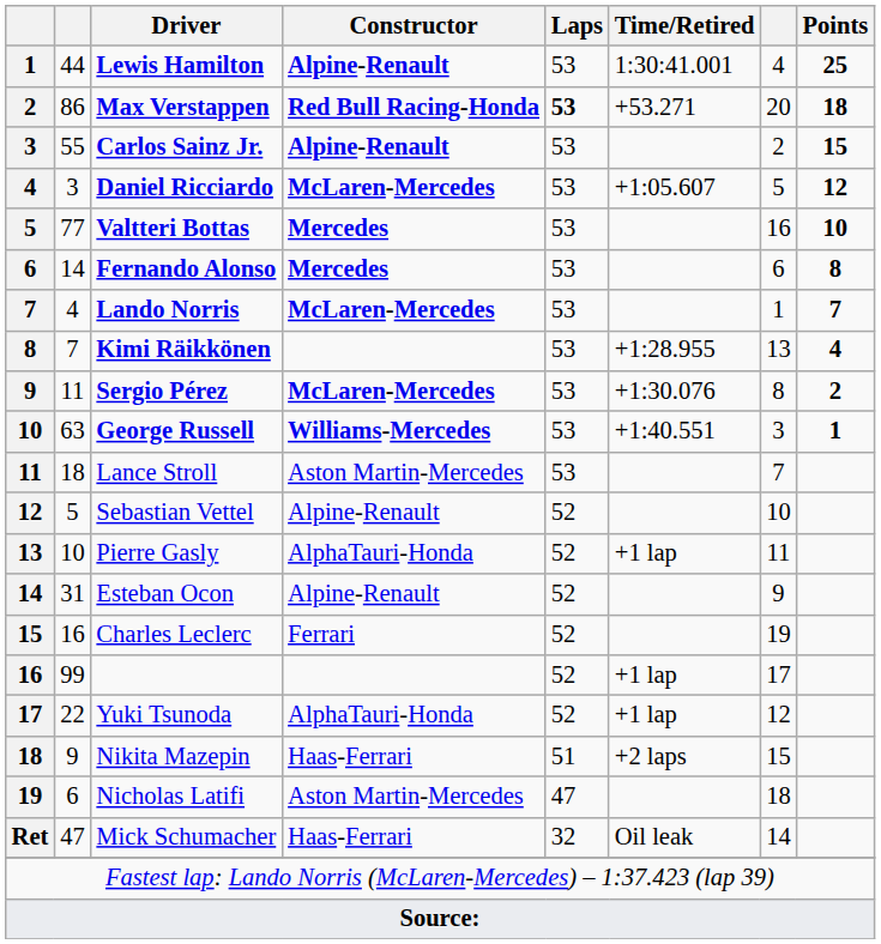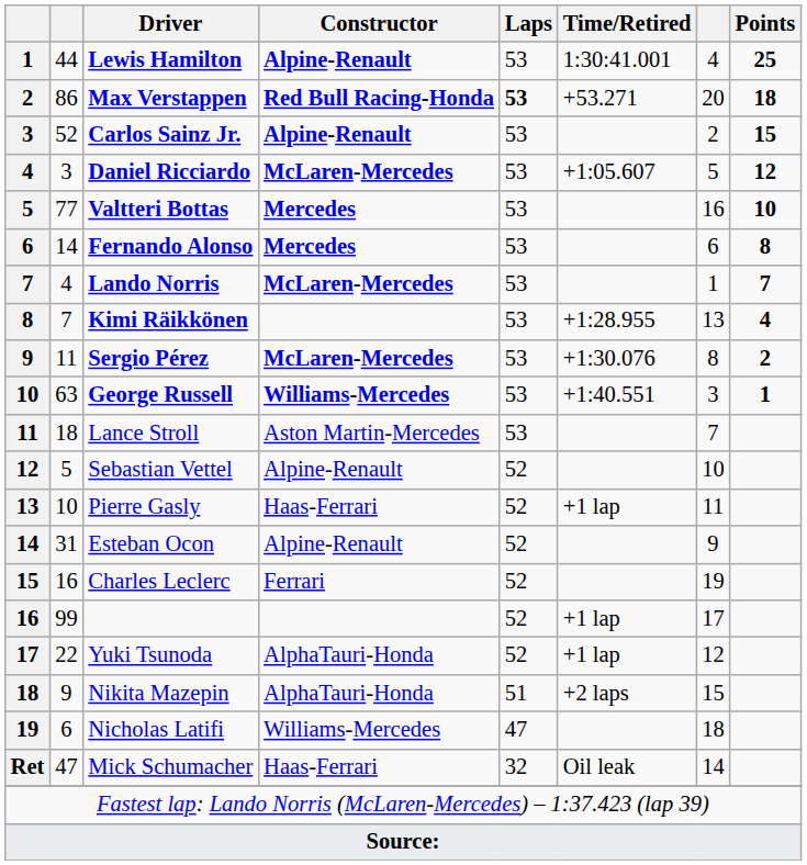 <table class="wikitable sortable" style="font-size: 85%;">
 <tr>
 <th scope="col"></th>
 <th scope="col"></th>
 <th scope="col">Driver</th>
 <th scope="col">Constructor</th>
 <th class="unsortable" scope="col">Laps</th>
 <th class="unsortable" scope="col">Time/Retired</th>
 <th scope="col"></th>
 <th scope="col">Points</th>
 </tr>
 <tr>
 <th>1</th>
 <td style="text-align:center">44</td>
 <td> <strong><a href='#'>Lewis Hamilton</a></strong></td>
 <td><strong><a href='#'>Alpine</a>-<a href='#'>Renault</a></strong></td>
 <td>53</td>
 <td>1:30:41.001</td>
 <td style="text-align:center">4</td>
 <td style="text-align:center"><strong>25</strong></td>
 </tr>
 <tr>
 <th>2</th>
 <td style="text-align:center">86</td>
 <td> <strong><a href='#'>Max Verstappen</a></strong></td>
 <td><strong><a href='#'>Red Bull Racing</a>-<a href='#'>Honda</a></strong></td>
 <td><strong>53</strong></td>
 <td>+53.271</td>
 <td style="text-align:center">20</td>
 <td style="text-align:center"><strong>18</strong></td>
 </tr>
 <tr>
 <th>3</th>
-<td style="text-align:center">55</td>
+<td style="text-align:center">52</td>
 <td><strong> <a href='#'>Carlos Sainz Jr.</a></strong></td>
 <td><strong><a href='#'>Alpine</a>-<a href='#'>Renault</a></strong></td>
 <td>53</td>
 <td></td>
 <td style="text-align:center">2</td>
 <td style="text-align:center"><strong>15</strong></td>
 </tr>
 <tr>
 <th>4</th>
 <td style="text-align:center">3</td>
 <td><strong> <a href='#'>Daniel Ricciardo</a></strong></td>
 <td><strong><a href='#'>McLaren</a>-<a href='#'>Mercedes</a></strong></td>
 <td>53</td>
 <td>+1:05.607</td>
 <td style="text-align:center">5</td>
 <td style="text-align:center"><strong>12</strong></td>
 </tr>
 <tr>
 <th>5</th>
 <td style="text-align:center">77</td>
 <td><strong> <a href='#'>Valtteri Bottas</a></strong></td>
 <td><a href='#'><strong>Mercedes</strong></a></td>
 <td>53</td>
 <td></td>
 <td style="text-align:center">16</td>
 <td style="text-align:center"><strong>10</strong></td>
 </tr>
 <tr>
 <th>6</th>
 <td style="text-align:center">14</td>
 <td><strong> <a href='#'>Fernando Alonso</a></strong></td>
 <td><strong><a href='#'>Mercedes</a></strong></td>
 <td>53</td>
 <td></td>
 <td style="text-align:center">6</td>
 <td style="text-align:center"><strong>8</strong></td>
 </tr>
 <tr>
 <th>7</th>
 <td style="text-align:center">4</td>
 <td><strong> <a href='#'>Lando Norris</a></strong></td>
 <td><strong><a href='#'>McLaren</a>-<a href='#'>Mercedes</a></strong></td>
 <td>53</td>
 <td></td>
 <td style="text-align:center">1</td>
 <td style="text-align:center"><strong>7</strong></td>
 </tr>
 <tr>
 <th>8</th>
 <td style="text-align:center">7</td>
 <td> <strong><a href='#'>Kimi Räikkönen</a></strong></td>
 <td><strong></strong></td>
 <td>53</td>
 <td>+1:28.955</td>
 <td style="text-align:center">13</td>
 <td style="text-align:center"><strong>4</strong></td>
 </tr>
 <tr>
 <th>9</th>
 <td style="text-align:center">11</td>
 <td><strong> <a href='#'>Sergio Pérez</a></strong></td>
 <td><strong><a href='#'>McLaren</a>-<a href='#'>Mercedes</a></strong></td>
 <td>53</td>
 <td>+1:30.076</td>
 <td style="text-align:center">8</td>
 <td style="text-align:center"><strong>2</strong></td>
 </tr>
 <tr>
 <th>10</th>
 <td style="text-align:center">63</td>
 <td><strong> <a href='#'>George Russell</a></strong></td>
 <td><strong><a href='#'>Williams</a>-<a href='#'>Mercedes</a></strong></td>
 <td>53</td>
 <td>+1:40.551</td>
 <td style="text-align:center">3</td>
 <td style="text-align:center"><strong>1</strong></td>
 </tr>
 <tr>
 <th>11</th>
 <td style="text-align:center">18</td>
 <td> <a href='#'>Lance Stroll</a></td>
 <td><a href='#'>Aston Martin</a>-<a href='#'>Mercedes</a></td>
 <td>53</td>
 <td></td>
 <td style="text-align:center">7</td>
 <td></td>
 </tr>
 <tr>
 <th>12</th>
 <td style="text-align:center">5</td>
 <td> <a href='#'>Sebastian Vettel</a></td>
 <td><a href='#'>Alpine</a>-<a href='#'>Renault</a></td>
 <td>52</td>
 <td></td>
 <td style="text-align:center">10</td>
 <td></td>
 </tr>
 <tr>
 <th>13</th>
 <td style="text-align:center">10</td>
 <td> <a href='#'>Pierre Gasly</a></td>
-<td><a href='#'>AlphaTauri</a>-<a href='#'>Honda</a></td>
+<td><a href='#'>Haas</a>-<a href='#'>Ferrari</a></td>
 <td>52</td>
 <td>+1 lap</td>
 <td style="text-align:center">11</td>
 <td></td>
 </tr>
 <tr>
 <th>14</th>
 <td style="text-align:center">31</td>
 <td> <a href='#'>Esteban Ocon</a></td>
 <td><a href='#'>Alpine</a>-<a href='#'>Renault</a></td>
 <td>52</td>
 <td></td>
 <td style="text-align:center">9</td>
 <td></td>
 </tr>
 <tr>
 <th>15</th>
 <td style="text-align:center">16</td>
 <td> <a href='#'>Charles Leclerc</a></td>
 <td><a href='#'>Ferrari</a></td>
 <td>52</td>
 <td></td>
 <td style="text-align:center">19</td>
 <td></td>
 </tr>
 <tr>
 <th>16</th>
 <td style="text-align:center">99</td>
 <td></td>
 <td></td>
 <td>52</td>
 <td>+1 lap</td>
 <td style="text-align:center">17</td>
 <td></td>
 </tr>
 <tr>
 <th>17</th>
 <td style="text-align:center">22</td>
 <td data-sort-value="tsu"> <a href='#'>Yuki Tsunoda</a></td>
 <td><a href='#'>AlphaTauri</a>-<a href='#'>Honda</a></td>
 <td>52</td>
 <td>+1 lap</td>
 <td style="text-align:center">12</td>
 <td></td>
 </tr>
 <tr>
 <th>18</th>
 <td style="text-align:center">9</td>
 <td><a href='#'>Nikita Mazepin</a></td>
-<td><a href='#'>Haas</a>-<a href='#'>Ferrari</a></td>
+<td><a href='#'>AlphaTauri</a>-<a href='#'>Honda</a></td>
 <td>51</td>
 <td>+2 laps</td>
 <td style="text-align:center">15</td>
 <td></td>
 </tr>
 <tr>
 <th>19</th>
 <td style="text-align:center">6</td>
 <td> <a href='#'>Nicholas Latifi</a></td>
-<td><a href='#'>Aston Martin</a>-<a href='#'>Mercedes</a></td>
+<td><a href='#'>Williams</a>-<a href='#'>Mercedes</a></td>
 <td>47</td>
 <td></td>
 <td style="text-align:center">18</td>
 <td></td>
 </tr>
 <tr>
 <th>Ret</th>
 <td style="text-align:center">47</td>
 <td> <a href='#'>Mick Schumacher</a></td>
 <td><a href='#'>Haas</a>-<a href='#'>Ferrari</a></td>
 <td>32</td>
 <td>Oil leak</td>
 <td style="text-align:center">14</td>
 <td></td>
 </tr>
 <tr>
 </tr>
 <tr class="sortbottom">
 <td colspan="8" style="text-align:center"><em><a href='#'>Fastest lap</a>:  <a href='#'>Lando Norris</a> (<a href='#'>McLaren</a>-<a href='#'>Mercedes</a>) – 1:37.423 (lap 39)</em></td>
 </tr>
 <tr class="sortbottom">
 <td colspan="8" style="background-color:#EAECF0;text-align:center"><strong>Source:</strong></td>
 </tr>
 </table>
